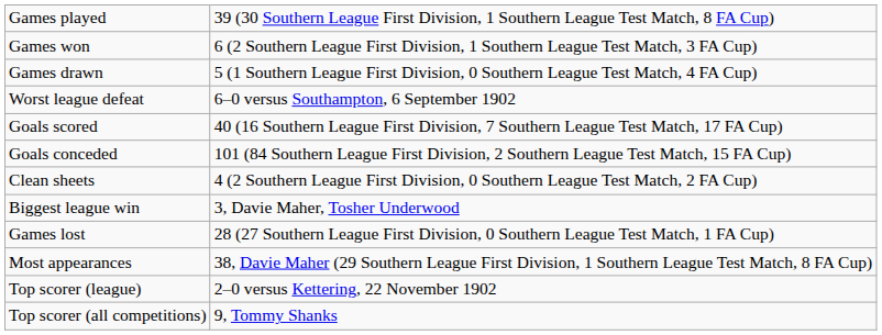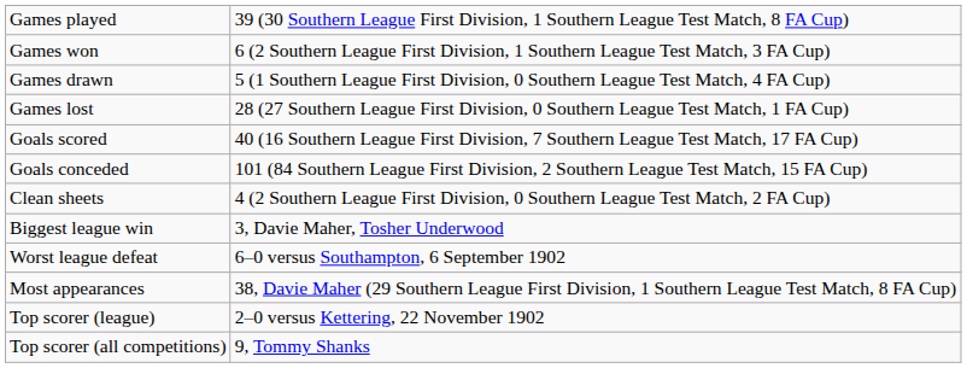 <table class="wikitable">
 <tr>
 <td>Games played</td>
 <td>39 (30 <a href='#'>Southern League</a> First Division, 1 Southern League Test Match, 8 <a href='#'>FA Cup</a>)</td>
 </tr>
 <tr>
 <td>Games won</td>
 <td>6 (2 Southern League First Division, 1 Southern League Test Match, 3 FA Cup)</td>
 </tr>
 <tr>
 <td>Games drawn</td>
 <td>5 (1 Southern League First Division, 0 Southern League Test Match, 4 FA Cup)</td>
 </tr>
 <tr>
-<td>Worst league defeat</td>
-<td>6–0 versus <a href='#'>Southampton</a>, 6 September 1902</td>
+<td>Games lost</td>
+<td>28 (27 Southern League First Division, 0 Southern League Test Match, 1 FA Cup)</td>
 </tr>
 <tr>
 <td>Goals scored</td>
 <td>40 (16 Southern League First Division, 7 Southern League Test Match, 17 FA Cup)</td>
 </tr>
 <tr>
 <td>Goals conceded</td>
 <td>101 (84 Southern League First Division, 2 Southern League Test Match, 15 FA Cup)</td>
 </tr>
 <tr>
 <td>Clean sheets</td>
 <td>4 (2 Southern League First Division, 0 Southern League Test Match, 2 FA Cup)</td>
 </tr>
 <tr>
 <td>Biggest league win</td>
 <td>3, Davie Maher, <a href='#'>Tosher Underwood</a></td>
 </tr>
 <tr>
-<td>Games lost</td>
-<td>28 (27 Southern League First Division, 0 Southern League Test Match, 1 FA Cup)</td>
+<td>Worst league defeat</td>
+<td>6–0 versus <a href='#'>Southampton</a>, 6 September 1902</td>
 </tr>
 <tr>
 <td>Most appearances</td>
 <td>38, <a href='#'>Davie Maher</a> (29 Southern League First Division, 1 Southern League Test Match, 8 FA Cup)</td>
 </tr>
 <tr>
 <td>Top scorer (league)</td>
 <td>2–0 versus <a href='#'>Kettering</a>, 22 November 1902</td>
 </tr>
 <tr>
 <td>Top scorer (all competitions)</td>
 <td>9, <a href='#'>Tommy Shanks</a></td>
 </tr>
 </table>
